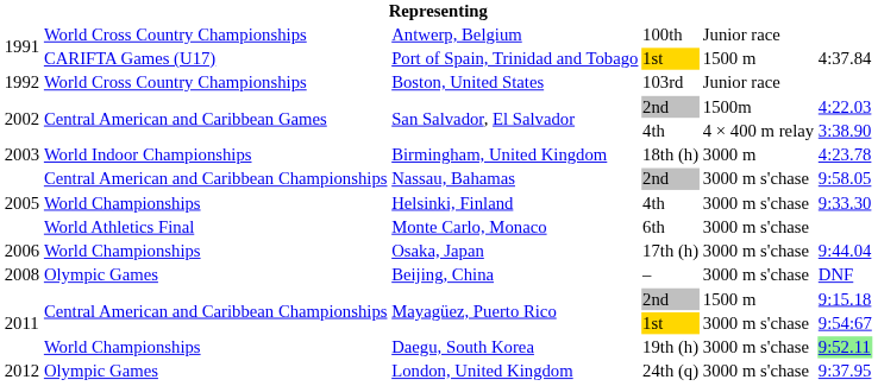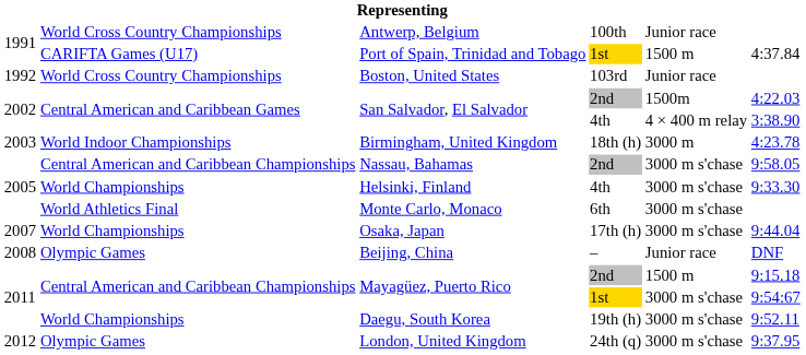 <table>
 <tr>
 <th colspan="6">Representing </th>
 </tr>
 <tr>
 <td rowspan=2>1991</td>
 <td><a href='#'>World Cross Country Championships</a></td>
 <td><a href='#'>Antwerp, Belgium</a></td>
 <td>100th</td>
 <td>Junior race</td>
 <td></td>
 </tr>
 <tr>
 <td><a href='#'>CARIFTA Games (U17)</a></td>
 <td><a href='#'>Port of Spain, Trinidad and Tobago</a></td>
 <td bgcolor=gold>1st</td>
 <td>1500 m</td>
 <td>4:37.84</td>
 </tr>
 <tr>
 <td>1992</td>
 <td><a href='#'>World Cross Country Championships</a></td>
 <td><a href='#'>Boston, United States</a></td>
 <td>103rd</td>
 <td>Junior race</td>
 <td></td>
 </tr>
 <tr>
 <td rowspan=2>2002</td>
 <td rowspan=2><a href='#'>Central American and Caribbean Games</a></td>
 <td rowspan=2><a href='#'>San Salvador</a>, <a href='#'>El Salvador</a></td>
 <td bgcolor=silver>2nd</td>
 <td>1500m</td>
 <td><a href='#'>4:22.03</a></td>
 </tr>
 <tr>
 <td>4th</td>
 <td>4 × 400 m relay</td>
 <td><a href='#'>3:38.90</a></td>
 </tr>
 <tr>
 <td>2003</td>
 <td><a href='#'>World Indoor Championships</a></td>
 <td><a href='#'>Birmingham, United Kingdom</a></td>
 <td>18th (h)</td>
 <td>3000 m</td>
 <td><a href='#'>4:23.78</a></td>
 </tr>
 <tr>
 <td rowspan=3>2005</td>
 <td><a href='#'>Central American and Caribbean Championships</a></td>
 <td><a href='#'>Nassau, Bahamas</a></td>
 <td bgcolor=silver>2nd</td>
 <td>3000 m s'chase</td>
 <td><a href='#'>9:58.05</a></td>
 </tr>
 <tr>
 <td><a href='#'>World Championships</a></td>
 <td><a href='#'>Helsinki, Finland</a></td>
 <td>4th</td>
 <td>3000 m s'chase</td>
 <td><a href='#'>9:33.30</a></td>
 </tr>
 <tr>
 <td><a href='#'>World Athletics Final</a></td>
 <td><a href='#'>Monte Carlo, Monaco</a></td>
 <td>6th</td>
 <td>3000 m s'chase</td>
 <td></td>
 </tr>
 <tr>
-<td>2006</td>
+<td>2007</td>
 <td><a href='#'>World Championships</a></td>
 <td><a href='#'>Osaka, Japan</a></td>
 <td>17th (h)</td>
 <td>3000 m s'chase</td>
 <td><a href='#'>9:44.04</a></td>
 </tr>
 <tr>
 <td>2008</td>
 <td><a href='#'>Olympic Games</a></td>
 <td><a href='#'>Beijing, China</a></td>
 <td>–</td>
-<td>3000 m s'chase</td>
+<td>Junior race</td>
 <td><a href='#'>DNF</a></td>
 </tr>
 <tr>
 <td rowspan=3>2011</td>
 <td rowspan=2><a href='#'>Central American and Caribbean Championships</a></td>
 <td rowspan=2><a href='#'>Mayagüez, Puerto Rico</a></td>
 <td bgcolor=silver>2nd</td>
 <td>1500 m</td>
 <td><a href='#'>9:15.18</a></td>
 </tr>
 <tr>
 <td bgcolor=gold>1st</td>
 <td>3000 m s'chase</td>
 <td><a href='#'>9:54:67</a></td>
 </tr>
 <tr>
 <td><a href='#'>World Championships</a></td>
 <td><a href='#'>Daegu, South Korea</a></td>
 <td>19th (h)</td>
 <td>3000 m s'chase</td>
-<td style="background: lightgreen;"><a href='#'>9:52.11</a></td>
+<td><a href='#'>9:52.11</a></td>
 </tr>
 <tr>
 <td>2012</td>
 <td><a href='#'>Olympic Games</a></td>
 <td><a href='#'>London, United Kingdom</a></td>
 <td>24th (q)</td>
 <td>3000 m s'chase</td>
 <td><a href='#'>9:37.95</a></td>
 </tr>
 </table>
